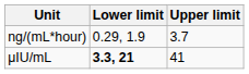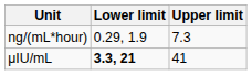 <table class="wikitable">
 <tr>
 <th>Unit</th>
 <th>Lower limit</th>
 <th>Upper limit</th>
 </tr>
 <tr>
 <td>ng/(mL*hour)</td>
 <td>0.29, 1.9</td>
-<td>3.7</td>
+<td>7.3</td>
 </tr>
 <tr>
 <td>μIU/mL</td>
 <td><strong>3.3, 21</strong></td>
 <td>41</td>
 </tr>
 </table>
